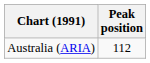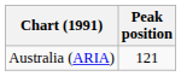 <table class="wikitable">
 <tr>
 <th>Chart (1991)</th>
 <th>Peak<br>position</th>
 </tr>
 <tr>
 <td>Australia (<a href='#'>ARIA</a>)</td>
-<td align="center">112</td>
+<td align="center">121</td>
 </tr>
 </table>
